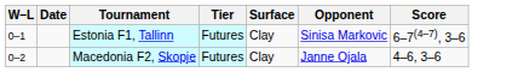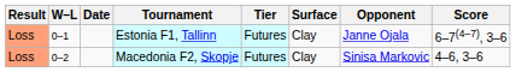 <table class="sortable wikitable">
 <tr>
+<th>Result</th>
 <th class="unsortable">W–L</th>
 <th>Date</th>
 <th>Tournament</th>
 <th>Tier</th>
 <th>Surface</th>
 <th>Opponent</th>
 <th class="unsortable">Score</th>
 </tr>
 <tr>
+<td bgcolor=FFA07A>Loss</td>
 <td><small>0–1</small></td>
 <td></td>
 <td style="background:#cffcff;">Estonia F1, <a href='#'>Tallinn</a></td>
 <td style="background:#cffcff;">Futures</td>
 <td>Clay</td>
-<td> <a href='#'>Sinisa Markovic</a></td>
+<td> <a href='#'>Janne Ojala</a></td>
 <td>6–7<sup>(4–7)</sup>, 3–6</td>
 </tr>
 <tr>
+<td bgcolor=FFA07A>Loss</td>
 <td><small>0–2</small></td>
 <td></td>
 <td style="background:#cffcff;">Macedonia F2, <a href='#'>Skopje</a></td>
 <td style="background:#cffcff;">Futures</td>
 <td>Clay</td>
-<td> <a href='#'>Janne Ojala</a></td>
+<td> <a href='#'>Sinisa Markovic</a></td>
 <td>4–6, 3–6</td>
 </tr>
 </table>
